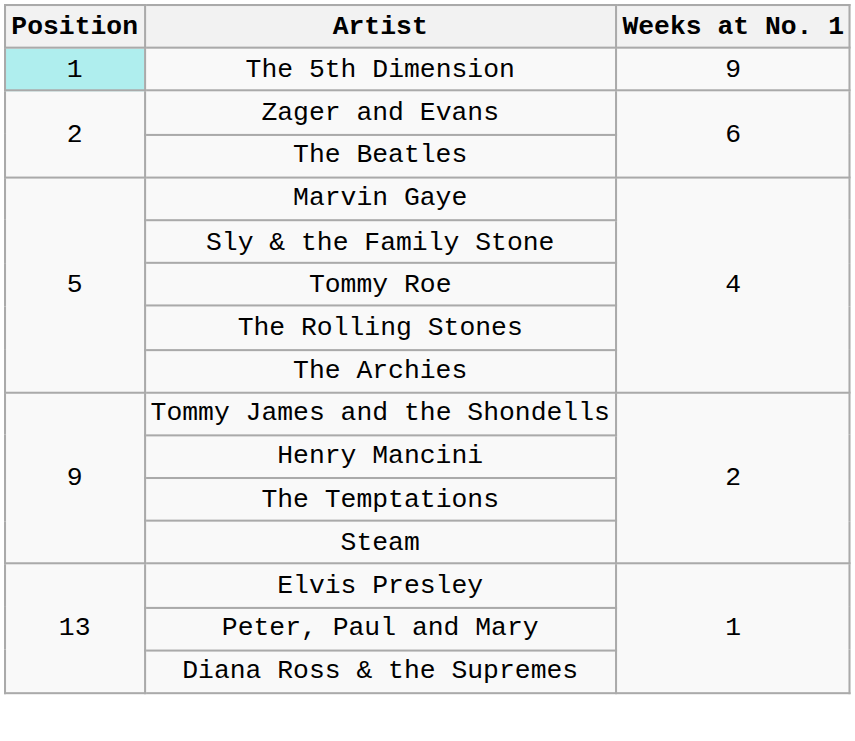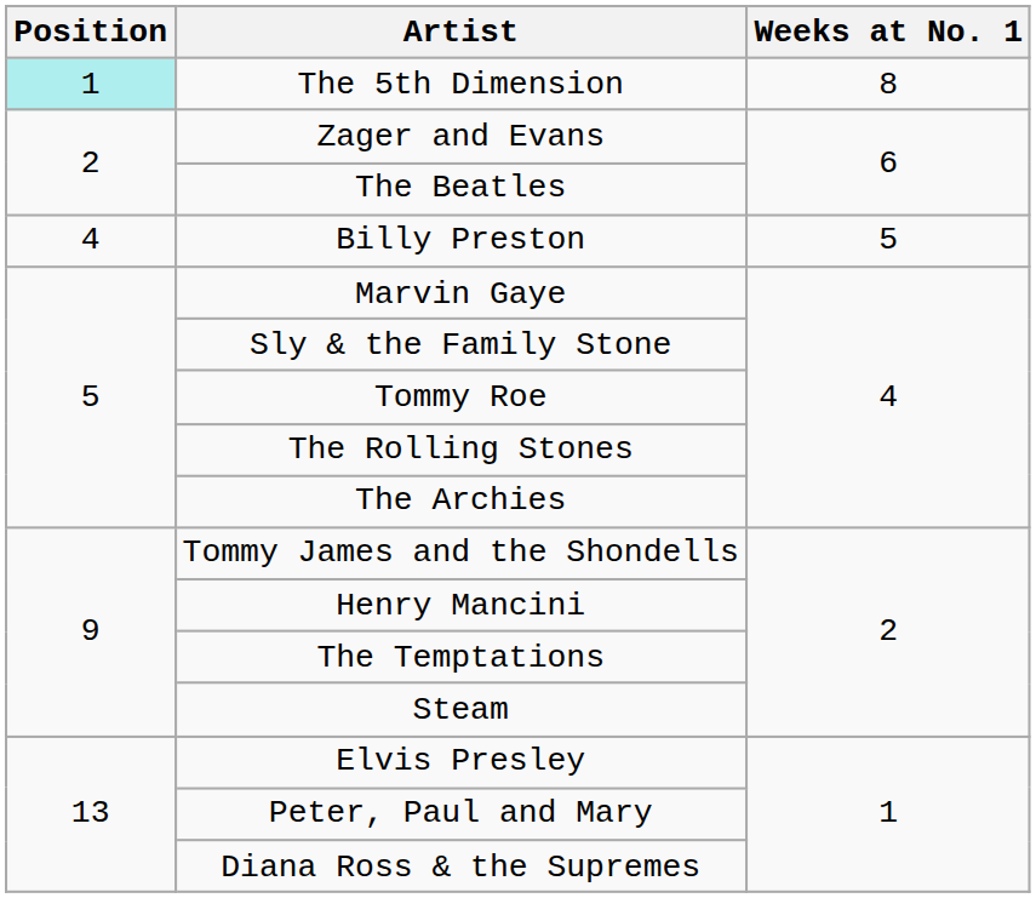 <table class="wikitable plainrowheaders" style="text-align:center;">
 <tr>
 <th>Position</th>
 <th>Artist</th>
 <th>Weeks at No. 1</th>
 </tr>
 <tr>
 <td style="background: paleturquoise;">1</td>
 <td>The 5th Dimension</td>
-<td>9</td>
+<td>8</td>
 </tr>
 <tr>
 <td rowspan=2>2</td>
 <td>Zager and Evans</td>
 <td rowspan=2>6</td>
 </tr>
 <tr>
 <td>The Beatles</td>
+</tr>
+<tr>
+<td>4</td>
+<td>Billy Preston</td>
+<td>5</td>
 </tr>
 <tr>
 <td rowspan=5>5</td>
 <td>Marvin Gaye</td>
 <td rowspan=5>4</td>
 </tr>
 <tr>
 <td>Sly & the Family Stone</td>
 </tr>
 <tr>
 <td>Tommy Roe</td>
 </tr>
 <tr>
 <td>The Rolling Stones</td>
 </tr>
 <tr>
 <td>The Archies</td>
 </tr>
 <tr>
 <td rowspan=4>9</td>
 <td>Tommy James and the Shondells</td>
 <td rowspan=4>2</td>
 </tr>
 <tr>
 <td>Henry Mancini</td>
 </tr>
 <tr>
 <td>The Temptations</td>
 </tr>
 <tr>
 <td>Steam</td>
 </tr>
 <tr>
 <td rowspan=3>13</td>
 <td>Elvis Presley</td>
 <td rowspan=3>1</td>
 </tr>
 <tr>
 <td>Peter, Paul and Mary</td>
 </tr>
 <tr>
 <td>Diana Ross & the Supremes</td>
 </tr>
 </table>
